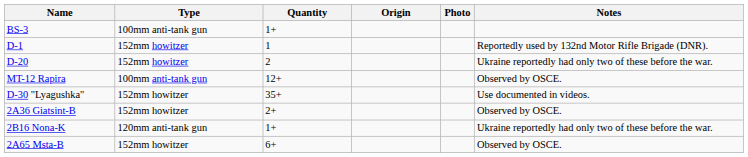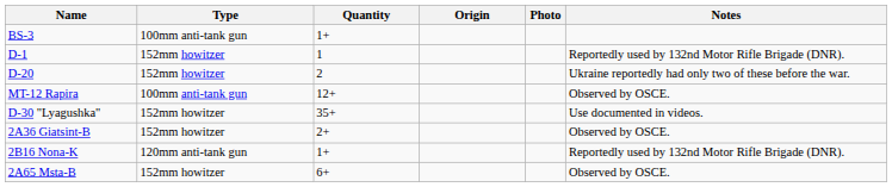 <table class="wikitable" style="width:90%;">
 <tr>
 <th style="width:15%;">Name</th>
 <th style="width:20%;">Type</th>
 <th style="width:12%;">Quantity</th>
 <th style="width:12%;">Origin</th>
 <th>Photo</th>
 <th>Notes</th>
 </tr>
 <tr>
 <td><a href='#'>BS-3</a></td>
 <td>100mm anti-tank gun</td>
 <td>1+</td>
 <td></td>
 <td></td>
 <td></td>
 </tr>
 <tr>
 <td><a href='#'>D-1</a></td>
 <td>152mm <a href='#'>howitzer</a></td>
 <td>1</td>
 <td></td>
 <td></td>
 <td>Reportedly used by 132nd Motor Rifle Brigade (DNR).</td>
 </tr>
 <tr>
 <td><a href='#'>D-20</a></td>
 <td>152mm <a href='#'>howitzer</a></td>
 <td>2</td>
 <td></td>
 <td></td>
 <td>Ukraine reportedly had only two of these before the war.</td>
 </tr>
 <tr>
 <td><a href='#'>MT-12 Rapira</a></td>
 <td>100mm <a href='#'>anti-tank gun</a></td>
 <td>12+</td>
 <td></td>
 <td></td>
 <td>Observed by OSCE.</td>
 </tr>
 <tr>
 <td><a href='#'>D-30</a> "Lyagushka"</td>
 <td>152mm howitzer</td>
 <td>35+</td>
 <td></td>
 <td></td>
 <td>Use documented in videos.</td>
 </tr>
 <tr>
 <td><a href='#'>2A36 Giatsint-B</a></td>
 <td>152mm howitzer</td>
 <td>2+</td>
 <td></td>
 <td></td>
 <td>Observed by OSCE.</td>
 </tr>
 <tr>
 <td><a href='#'>2B16 Nona-K</a></td>
 <td>120mm anti-tank gun</td>
 <td>1+</td>
 <td></td>
 <td></td>
-<td>Ukraine reportedly had only two of these before the war.</td>
+<td>Reportedly used by 132nd Motor Rifle Brigade (DNR).</td>
 </tr>
 <tr>
 <td><a href='#'>2A65 Msta-B</a></td>
 <td>152mm howitzer</td>
 <td>6+</td>
 <td></td>
 <td></td>
 <td>Observed by OSCE.</td>
 </tr>
 </table>
